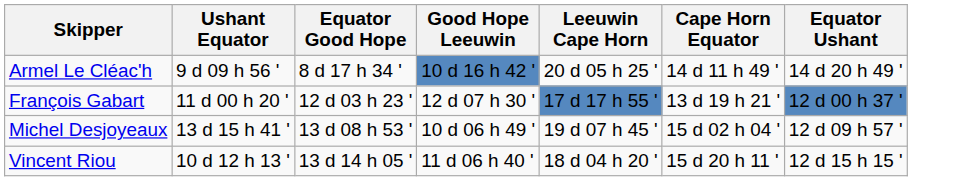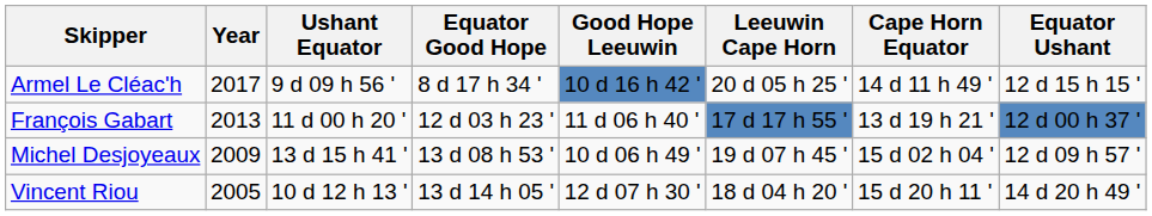 <table class="wikitable sortable" style="font-size:100%">
 <tr>
 <th>Skipper</th>
+<th>Year</th>
 <th>Ushant<br>Equator</th>
 <th>Equator<br>Good Hope</th>
 <th>Good Hope<br>Leeuwin</th>
 <th>Leeuwin<br>Cape Horn</th>
 <th>Cape Horn<br>Equator</th>
 <th>Equator<br>Ushant</th>
 </tr>
 <tr>
 <td><a href='#'>Armel Le Cléac'h</a></td>
+<td>2017</td>
 <td>9 d 09 h 56 '</td>
 <td>8 d 17 h 34 '</td>
 <td bgcolor=5588bf>10 d 16 h 42 '</td>
 <td>20 d 05 h 25 '</td>
 <td>14 d 11 h 49 '</td>
-<td>14 d 20 h 49 '</td>
+<td>12 d 15 h 15 '</td>
 </tr>
 <tr>
 <td><a href='#'>François Gabart</a></td>
+<td>2013</td>
 <td>11 d 00 h 20 '</td>
 <td>12 d 03 h 23 '</td>
-<td>12 d 07 h 30 '</td>
+<td>11 d 06 h 40 '</td>
 <td bgcolor=5588bf>17 d 17 h 55 '</td>
 <td>13 d 19 h 21 '</td>
 <td bgcolor=5588bf>12 d 00 h 37 '</td>
 </tr>
 <tr>
 <td><a href='#'>Michel Desjoyeaux</a></td>
+<td>2009</td>
 <td>13 d 15 h 41 '</td>
 <td>13 d 08 h 53 '</td>
 <td>10 d 06 h 49 '</td>
 <td>19 d 07 h 45 '</td>
 <td>15 d 02 h 04 '</td>
 <td>12 d 09 h 57 '</td>
 </tr>
 <tr>
 <td><a href='#'>Vincent Riou</a></td>
+<td>2005</td>
 <td>10 d 12 h 13 '</td>
 <td>13 d 14 h 05 '</td>
-<td>11 d 06 h 40 '</td>
+<td>12 d 07 h 30 '</td>
 <td>18 d 04 h 20 '</td>
 <td>15 d 20 h 11 '</td>
-<td>12 d 15 h 15 '</td>
+<td>14 d 20 h 49 '</td>
 </tr>
 </table>
